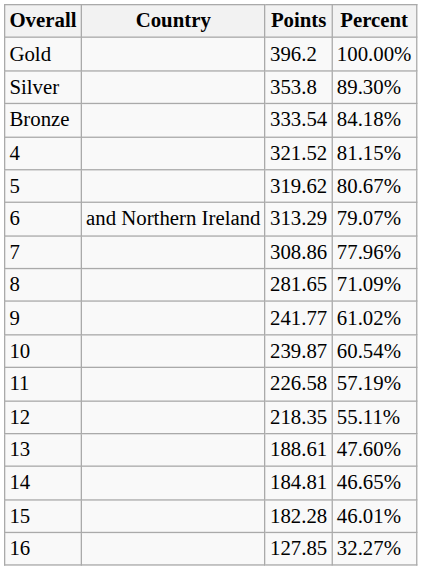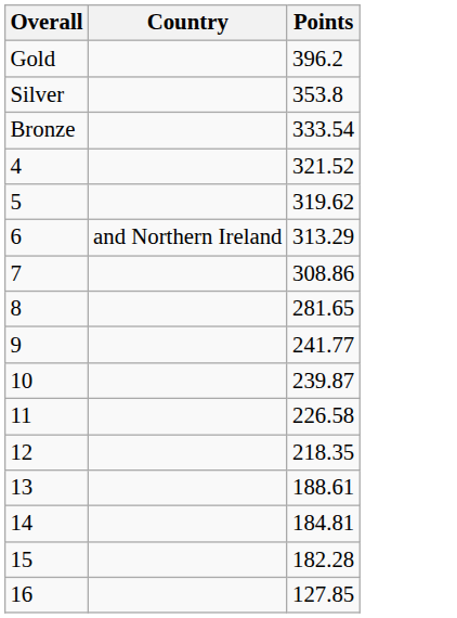 <table class="wikitable sortable" style="text-align: left;">
 <tr>
 <th>Overall</th>
 <th>Country</th>
 <th>Points</th>
-<th>Percent</th>
 </tr>
 <tr>
 <td> Gold</td>
 <td></td>
 <td>396.2</td>
-<td>100.00%</td>
 </tr>
 <tr>
 <td> Silver</td>
 <td></td>
 <td>353.8</td>
-<td>89.30%</td>
 </tr>
 <tr>
 <td> Bronze</td>
 <td></td>
 <td>333.54</td>
-<td>84.18%</td>
 </tr>
 <tr>
 <td>4</td>
 <td></td>
 <td>321.52</td>
-<td>81.15%</td>
 </tr>
 <tr>
 <td>5</td>
 <td></td>
 <td>319.62</td>
-<td>80.67%</td>
 </tr>
 <tr>
 <td>6</td>
 <td> and Northern Ireland</td>
 <td>313.29</td>
-<td>79.07%</td>
 </tr>
 <tr>
 <td>7</td>
 <td></td>
 <td>308.86</td>
-<td>77.96%</td>
 </tr>
 <tr>
 <td>8</td>
 <td></td>
 <td>281.65</td>
-<td>71.09%</td>
 </tr>
 <tr>
 <td>9</td>
 <td></td>
 <td>241.77</td>
-<td>61.02%</td>
 </tr>
 <tr>
 <td>10</td>
 <td></td>
 <td>239.87</td>
-<td>60.54%</td>
 </tr>
 <tr>
 <td>11</td>
 <td></td>
 <td>226.58</td>
-<td>57.19%</td>
 </tr>
 <tr>
 <td>12</td>
 <td></td>
 <td>218.35</td>
-<td>55.11%</td>
 </tr>
 <tr>
 <td>13</td>
 <td></td>
 <td>188.61</td>
-<td>47.60%</td>
 </tr>
 <tr>
 <td>14</td>
 <td></td>
 <td>184.81</td>
-<td>46.65%</td>
 </tr>
 <tr>
 <td>15</td>
 <td></td>
 <td>182.28</td>
-<td>46.01%</td>
 </tr>
 <tr>
 <td>16</td>
 <td></td>
 <td>127.85</td>
-<td>32.27%</td>
 </tr>
 </table>
